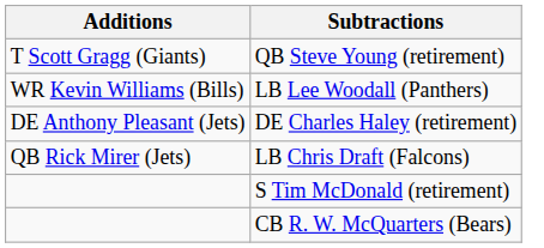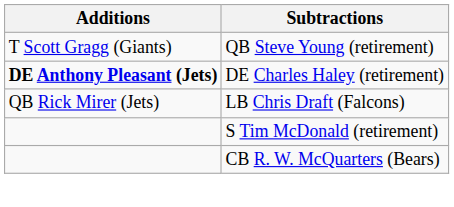 <table class="wikitable">
 <tr>
 <th>Additions</th>
 <th>Subtractions</th>
 </tr>
 <tr>
 <td>T <a href='#'>Scott Gragg</a> (Giants)</td>
 <td>QB <a href='#'>Steve Young</a> (retirement)</td>
 </tr>
 <tr>
-<td>WR <a href='#'>Kevin Williams</a> (Bills)</td>
-<td>LB <a href='#'>Lee Woodall</a> (Panthers)</td>
-</tr>
-<tr>
-<td>DE <a href='#'>Anthony Pleasant</a> (Jets)</td>
+<td><strong>DE <a href='#'>Anthony Pleasant</a> (Jets)</strong></td>
 <td>DE <a href='#'>Charles Haley</a> (retirement)</td>
 </tr>
 <tr>
 <td>QB <a href='#'>Rick Mirer</a> (Jets)</td>
 <td>LB <a href='#'>Chris Draft</a> (Falcons)</td>
 </tr>
 <tr>
 <td></td>
 <td>S <a href='#'>Tim McDonald</a> (retirement)</td>
 </tr>
 <tr>
 <td></td>
 <td>CB <a href='#'>R. W. McQuarters</a> (Bears)</td>
 </tr>
 </table>
